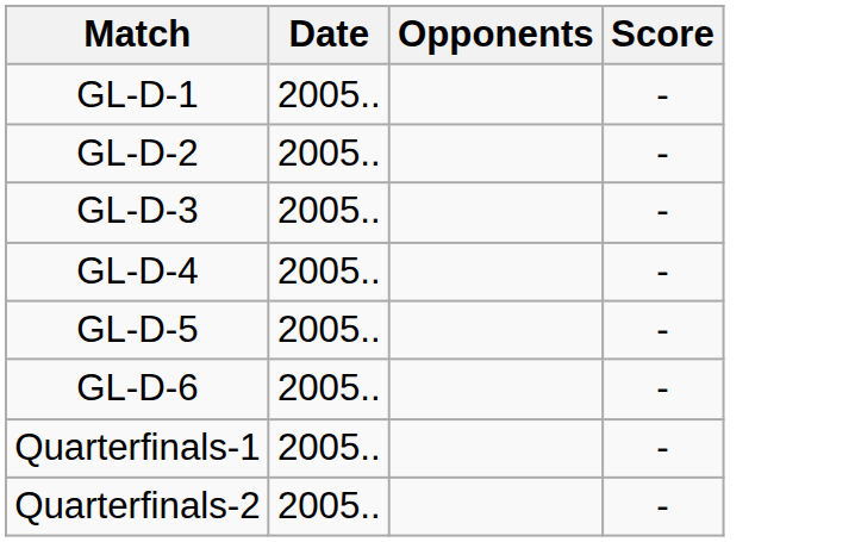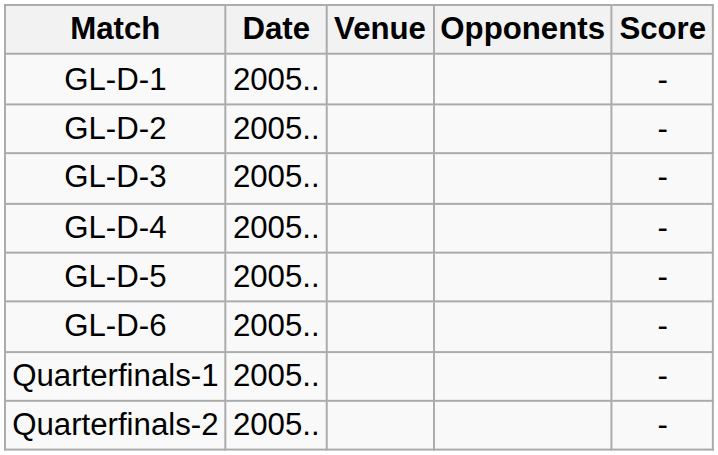 <table class="wikitable" style="text-align:center;">
 <tr>
 <th>Match</th>
 <th>Date</th>
+<th>Venue</th>
 <th>Opponents</th>
 <th>Score</th>
 </tr>
 <tr>
 <td>GL-D-1</td>
 <td>2005..</td>
 <td><a href='#'></a></td>
+<td><a href='#'></a></td>
 <td>-</td>
 </tr>
 <tr>
 <td>GL-D-2</td>
 <td>2005..</td>
+<td><a href='#'></a></td>
 <td><a href='#'></a></td>
 <td>-</td>
 </tr>
 <tr>
 <td>GL-D-3</td>
 <td>2005..</td>
 <td><a href='#'></a></td>
+<td><a href='#'></a></td>
 <td>-</td>
 </tr>
 <tr>
 <td>GL-D-4</td>
 <td>2005..</td>
+<td><a href='#'></a></td>
 <td><a href='#'></a></td>
 <td>-</td>
 </tr>
 <tr>
 <td>GL-D-5</td>
 <td>2005..</td>
 <td><a href='#'></a></td>
+<td><a href='#'></a></td>
 <td>-</td>
 </tr>
 <tr>
 <td>GL-D-6</td>
 <td>2005..</td>
+<td><a href='#'></a></td>
 <td><a href='#'></a></td>
 <td>-</td>
 </tr>
 <tr>
 <td>Quarterfinals-1</td>
 <td>2005..</td>
 <td><a href='#'></a></td>
+<td><a href='#'></a></td>
 <td>-</td>
 </tr>
 <tr>
 <td>Quarterfinals-2</td>
 <td>2005..</td>
 <td><a href='#'></a></td>
+<td><a href='#'></a></td>
 <td>-</td>
 </tr>
 </table>
